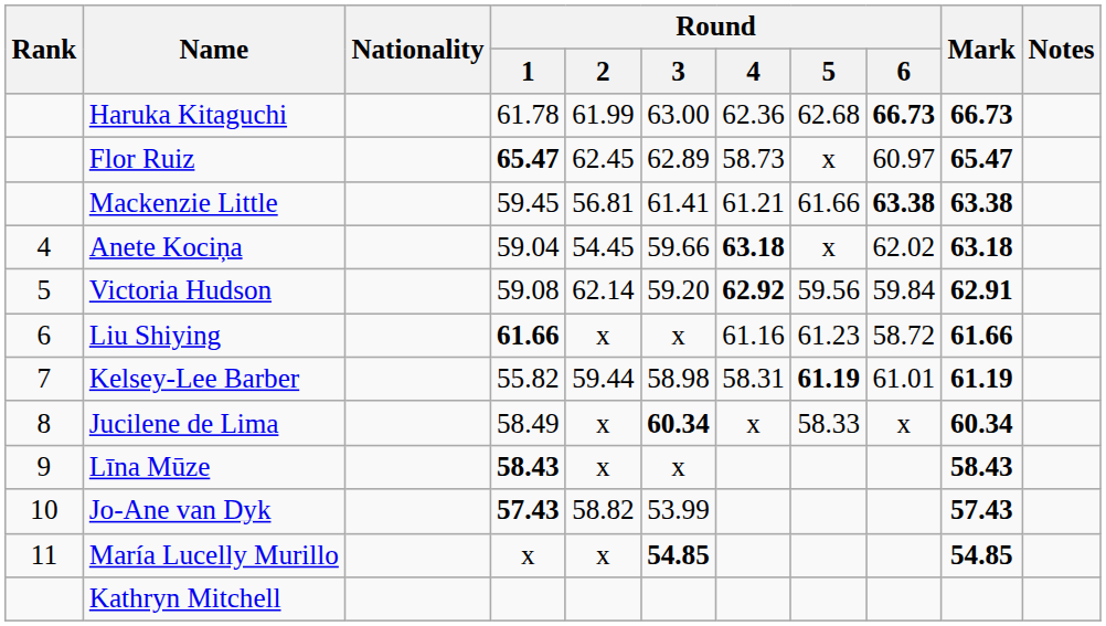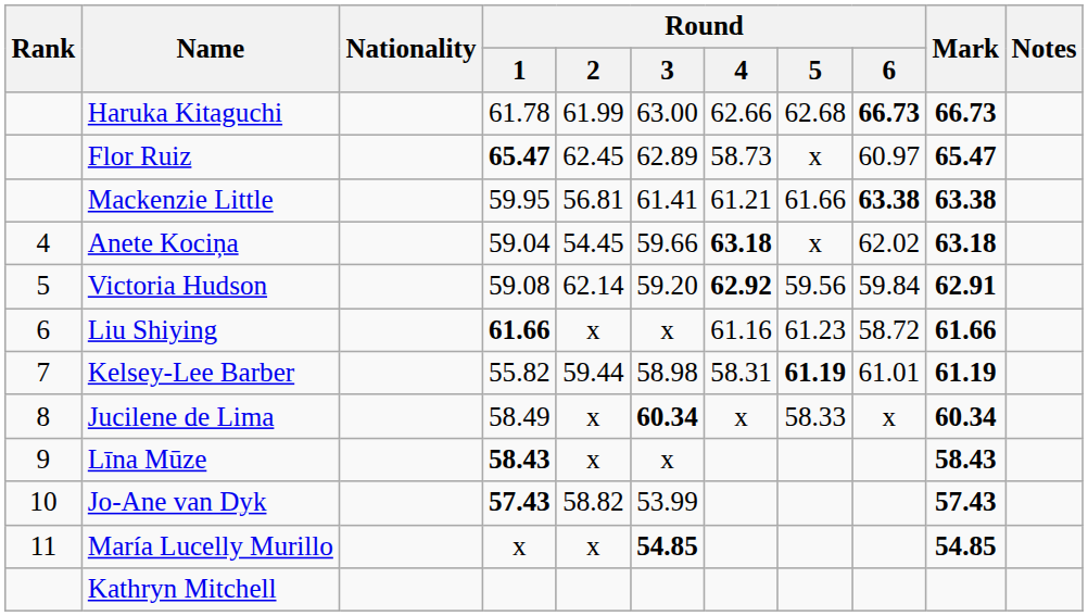 <table class="wikitable sortable" style="text-align:center">
 <tr>
 <th rowspan=2>Rank</th>
 <th rowspan=2>Name</th>
 <th rowspan=2>Nationality</th>
 <th colspan=6>Round</th>
 <th rowspan=2>Mark</th>
 <th rowspan=2>Notes</th>
 </tr>
 <tr>
 <th>1</th>
 <th>2</th>
 <th>3</th>
 <th>4</th>
 <th>5</th>
 <th>6</th>
 </tr>
 <tr>
 <td></td>
 <td align=left><a href='#'>Haruka Kitaguchi</a></td>
 <td align=left></td>
 <td>61.78</td>
 <td>61.99</td>
 <td>63.00</td>
-<td>62.36</td>
+<td>62.66</td>
 <td>62.68</td>
 <td><strong>66.73</strong></td>
 <td><strong>66.73</strong></td>
 <td></td>
 </tr>
 <tr>
 <td></td>
 <td align=left><a href='#'>Flor Ruiz</a></td>
 <td align=left></td>
 <td><strong>65.47</strong></td>
 <td>62.45</td>
 <td>62.89</td>
 <td>58.73</td>
 <td>x</td>
 <td>60.97</td>
 <td><strong>65.47</strong></td>
 <td><strong></strong></td>
 </tr>
 <tr>
 <td></td>
 <td align=left><a href='#'>Mackenzie Little</a></td>
 <td align=left></td>
-<td>59.45</td>
+<td>59.95</td>
 <td>56.81</td>
 <td>61.41</td>
 <td>61.21</td>
 <td>61.66</td>
 <td><strong>63.38</strong></td>
 <td><strong>63.38</strong></td>
 <td></td>
 </tr>
 <tr>
 <td>4</td>
 <td align=left><a href='#'>Anete Kociņa</a></td>
 <td align=left></td>
 <td>59.04</td>
 <td>54.45</td>
 <td>59.66</td>
 <td><strong>63.18</strong></td>
 <td>x</td>
 <td>62.02</td>
 <td><strong>63.18</strong></td>
 <td><strong></strong></td>
 </tr>
 <tr>
 <td>5</td>
 <td align=left><a href='#'>Victoria Hudson</a></td>
 <td align=left></td>
 <td>59.08</td>
 <td>62.14</td>
 <td>59.20</td>
 <td><strong>62.92</strong></td>
 <td>59.56</td>
 <td>59.84</td>
 <td><strong>62.91</strong></td>
 <td></td>
 </tr>
 <tr>
 <td>6</td>
 <td align=left><a href='#'>Liu Shiying</a></td>
 <td align=left></td>
 <td><strong>61.66</strong></td>
 <td>x</td>
 <td>x</td>
 <td>61.16</td>
 <td>61.23</td>
 <td>58.72</td>
 <td><strong>61.66</strong></td>
 <td><strong></strong></td>
 </tr>
 <tr>
 <td>7</td>
 <td align=left><a href='#'>Kelsey-Lee Barber</a></td>
 <td align=left></td>
 <td>55.82</td>
 <td>59.44</td>
 <td>58.98</td>
 <td>58.31</td>
 <td><strong>61.19</strong></td>
 <td>61.01</td>
 <td><strong>61.19</strong></td>
 <td></td>
 </tr>
 <tr>
 <td>8</td>
 <td align=left><a href='#'>Jucilene de Lima</a></td>
 <td align=left></td>
 <td>58.49</td>
 <td>x</td>
 <td><strong>60.34</strong></td>
 <td>x</td>
 <td>58.33</td>
 <td>x</td>
 <td><strong>60.34</strong></td>
 <td></td>
 </tr>
 <tr>
 <td>9</td>
 <td align=left><a href='#'>Līna Mūze</a></td>
 <td align=left></td>
 <td><strong>58.43</strong></td>
 <td>x</td>
 <td>x</td>
 <td></td>
 <td></td>
 <td></td>
 <td><strong>58.43</strong></td>
 <td></td>
 </tr>
 <tr>
 <td>10</td>
 <td align=left><a href='#'>Jo-Ane van Dyk</a></td>
 <td align=left></td>
 <td><strong>57.43</strong></td>
 <td>58.82</td>
 <td>53.99</td>
 <td></td>
 <td></td>
 <td></td>
 <td><strong>57.43</strong></td>
 <td></td>
 </tr>
 <tr>
 <td>11</td>
 <td align=left><a href='#'>María Lucelly Murillo</a></td>
 <td align=left></td>
 <td>x</td>
 <td>x</td>
 <td><strong>54.85</strong></td>
 <td></td>
 <td></td>
 <td></td>
 <td><strong>54.85</strong></td>
 <td></td>
 </tr>
 <tr>
 <td></td>
 <td align=left><a href='#'>Kathryn Mitchell</a></td>
 <td align=left></td>
 <td></td>
 <td></td>
 <td></td>
 <td></td>
 <td></td>
 <td></td>
 <td></td>
 <td><strong></strong></td>
 </tr>
 </table>
